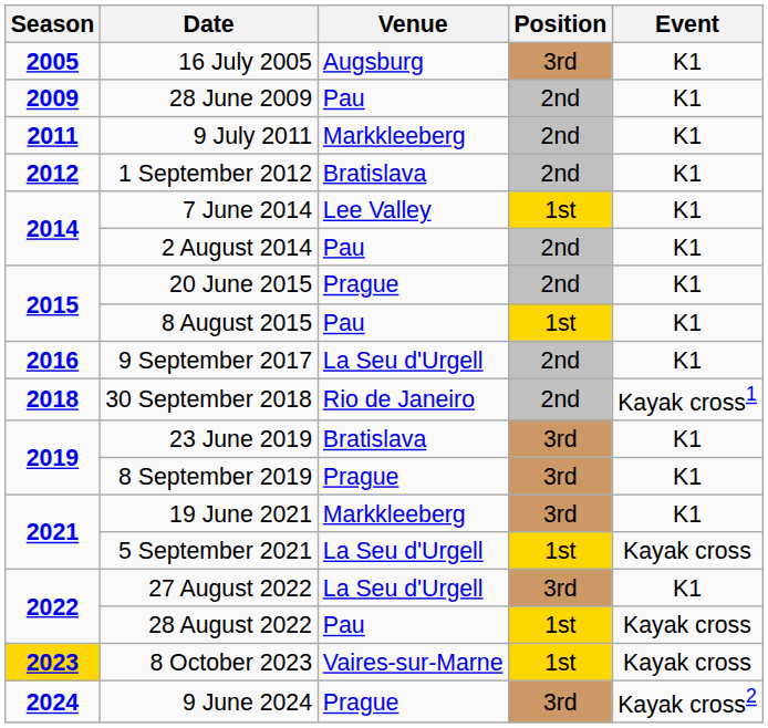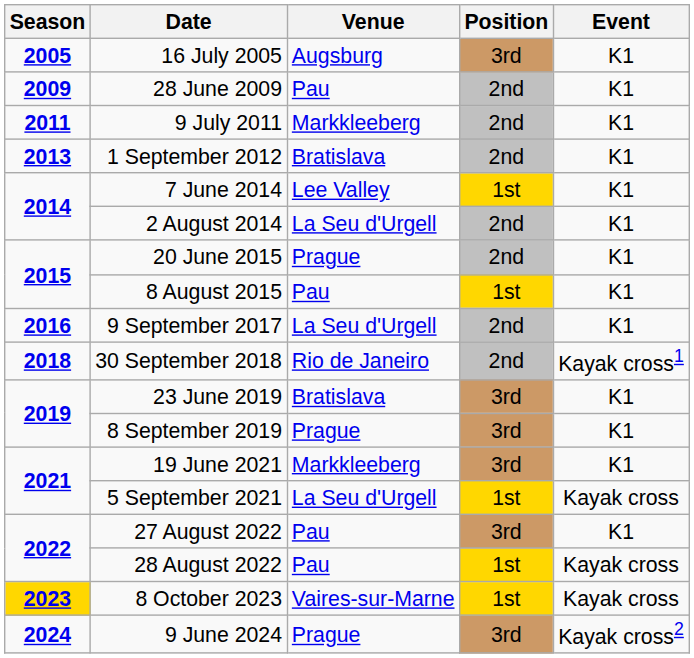 <table class="wikitable" style="text-align:center; font-size:95%;">
 <tr>
 <th>Season</th>
 <th>Date</th>
 <th>Venue</th>
 <th>Position</th>
 <th>Event</th>
 </tr>
 <tr>
 <td><strong><a href='#'>2005</a></strong></td>
 <td align=right>16 July 2005</td>
 <td align=left><a href='#'>Augsburg</a></td>
 <td bgcolor=cc9966>3rd</td>
 <td>K1</td>
 </tr>
 <tr>
 <td><strong><a href='#'>2009</a></strong></td>
 <td align=right>28 June 2009</td>
 <td align=left><a href='#'>Pau</a></td>
 <td bgcolor=silver>2nd</td>
 <td>K1</td>
 </tr>
 <tr>
 <td><strong><a href='#'>2011</a></strong></td>
 <td align=right>9 July 2011</td>
 <td align=left><a href='#'>Markkleeberg</a></td>
 <td bgcolor=silver>2nd</td>
 <td>K1</td>
 </tr>
 <tr>
-<td><strong><a href='#'>2012</a></strong></td>
+<td><strong><a href='#'>2013</a></strong></td>
 <td align=right>1 September 2012</td>
 <td align=left><a href='#'>Bratislava</a></td>
 <td bgcolor=silver>2nd</td>
 <td>K1</td>
 </tr>
 <tr>
 <td rowspan=2><strong><a href='#'>2014</a></strong></td>
 <td align=right>7 June 2014</td>
 <td align=left><a href='#'>Lee Valley</a></td>
 <td bgcolor=gold>1st</td>
 <td>K1</td>
 </tr>
 <tr>
 <td align=right>2 August 2014</td>
-<td align=left><a href='#'>Pau</a></td>
+<td align=left><a href='#'>La Seu d'Urgell</a></td>
 <td bgcolor=silver>2nd</td>
 <td>K1</td>
 </tr>
 <tr>
 <td rowspan=2><strong><a href='#'>2015</a></strong></td>
 <td align=right>20 June 2015</td>
 <td align=left><a href='#'>Prague</a></td>
 <td bgcolor=silver>2nd</td>
 <td>K1</td>
 </tr>
 <tr>
 <td align=right>8 August 2015</td>
 <td align=left><a href='#'>Pau</a></td>
 <td bgcolor=gold>1st</td>
 <td>K1</td>
 </tr>
 <tr>
 <td><strong><a href='#'>2016</a></strong></td>
 <td align=right>9 September 2017</td>
 <td align=left><a href='#'>La Seu d'Urgell</a></td>
 <td bgcolor=silver>2nd</td>
 <td>K1</td>
 </tr>
 <tr>
 <td><strong><a href='#'>2018</a></strong></td>
 <td align=right>30 September 2018</td>
 <td align=left><a href='#'>Rio de Janeiro</a></td>
 <td bgcolor=silver>2nd</td>
 <td>Kayak cross<sup><a href='#'>1</a></sup></td>
 </tr>
 <tr>
 <td rowspan=2><strong><a href='#'>2019</a></strong></td>
 <td align=right>23 June 2019</td>
 <td align=left><a href='#'>Bratislava</a></td>
 <td bgcolor=cc9966>3rd</td>
 <td>K1</td>
 </tr>
 <tr>
 <td align=right>8 September 2019</td>
 <td align=left><a href='#'>Prague</a></td>
 <td bgcolor=cc9966>3rd</td>
 <td>K1</td>
 </tr>
 <tr>
 <td rowspan=2><strong><a href='#'>2021</a></strong></td>
 <td align=right>19 June 2021</td>
 <td align=left><a href='#'>Markkleeberg</a></td>
 <td bgcolor=cc9966>3rd</td>
 <td>K1</td>
 </tr>
 <tr>
 <td align=right>5 September 2021</td>
 <td align=left><a href='#'>La Seu d'Urgell</a></td>
 <td bgcolor=gold>1st</td>
 <td>Kayak cross</td>
 </tr>
 <tr>
 <td rowspan=2><strong><a href='#'>2022</a></strong></td>
 <td align=right>27 August 2022</td>
-<td align=left><a href='#'>La Seu d'Urgell</a></td>
+<td align=left><a href='#'>Pau</a></td>
 <td bgcolor=cc9966>3rd</td>
 <td>K1</td>
 </tr>
 <tr>
 <td align=right>28 August 2022</td>
 <td align=left><a href='#'>Pau</a></td>
 <td bgcolor=gold>1st</td>
 <td>Kayak cross</td>
 </tr>
 <tr>
 <td style="background: gold;"><strong><a href='#'>2023</a></strong></td>
 <td align=right>8 October 2023</td>
 <td align=left><a href='#'>Vaires-sur-Marne</a></td>
 <td bgcolor=gold>1st</td>
 <td>Kayak cross</td>
 </tr>
 <tr>
 <td><strong><a href='#'>2024</a></strong></td>
 <td align=right>9 June 2024</td>
 <td align=left><a href='#'>Prague</a></td>
 <td bgcolor=cc9966>3rd</td>
 <td>Kayak cross<sup><a href='#'>2</a></sup></td>
 </tr>
 </table>
